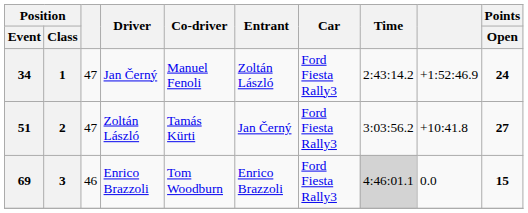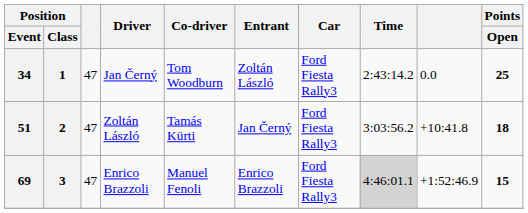 <table class="wikitable" width=85% style="font-size: 85%;">
 <tr>
 <th colspan="2">Position</th>
 <th rowspan="2"></th>
 <th rowspan="2">Driver</th>
 <th rowspan="2">Co-driver</th>
 <th rowspan="2">Entrant</th>
 <th rowspan="2">Car</th>
 <th rowspan="2">Time</th>
 <th rowspan="2"></th>
 <th>Points</th>
 </tr>
 <tr>
 <th>Event</th>
 <th>Class</th>
 <th>Open</th>
 </tr>
 <tr>
 <th>34</th>
 <th>1</th>
 <td align="center">47</td>
 <td><a href='#'>Jan Černý</a></td>
-<td><a href='#'>Manuel Fenoli</a></td>
+<td><a href='#'>Tom Woodburn</a></td>
 <td><a href='#'>Zoltán László</a></td>
 <td><a href='#'>Ford Fiesta Rally3</a></td>
 <td>2:43:14.2</td>
-<td>+1:52:46.9</td>
-<td align="center"><strong>24</strong></td>
+<td>0.0</td>
+<td align="center"><strong>25</strong></td>
 </tr>
 <tr>
 <th>51</th>
 <th>2</th>
 <td align="center">47</td>
 <td><a href='#'>Zoltán László</a></td>
 <td><a href='#'>Tamás Kürti</a></td>
 <td><a href='#'>Jan Černý</a></td>
 <td><a href='#'>Ford Fiesta Rally3</a></td>
 <td>3:03:56.2</td>
 <td>+10:41.8</td>
-<td align="center"><strong>27</strong></td>
+<td align="center"><strong>18</strong></td>
 </tr>
 <tr>
 <th>69</th>
 <th>3</th>
-<td align="center">46</td>
+<td align="center">47</td>
 <td><a href='#'>Enrico Brazzoli</a></td>
-<td><a href='#'>Tom Woodburn</a></td>
+<td><a href='#'>Manuel Fenoli</a></td>
 <td><a href='#'>Enrico Brazzoli</a></td>
 <td><a href='#'>Ford Fiesta Rally3</a></td>
 <td style="background: lightgrey;">4:46:01.1</td>
-<td>0.0</td>
+<td>+1:52:46.9</td>
 <td align="center"><strong>15</strong></td>
 </tr>
 <tr>
 </tr>
 </table>
